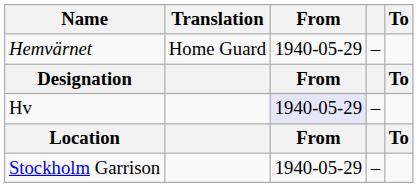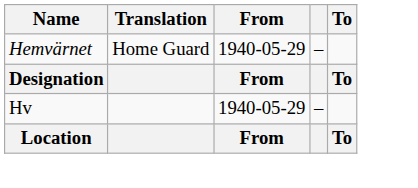 <table class="wikitable">
 <tr>
 <th style="font-weight:bold;">Name</th>
 <th style="font-weight:bold;">Translation</th>
 <th style="text-align: center; font-weight:bold;">From</th>
 <th></th>
 <th style="text-align: center; font-weight:bold;">To</th>
 </tr>
 <tr>
 <td style="font-style:italic;">Hemvärnet</td>
 <td>Home Guard</td>
 <td>1940-05-29</td>
 <td>–</td>
 <td></td>
 </tr>
 <tr>
 <th style="font-weight:bold;">Designation</th>
 <th style="font-weight:bold;"></th>
 <th style="text-align: center; font-weight:bold;">From</th>
 <th></th>
 <th style="text-align: center; font-weight:bold;">To</th>
 </tr>
 <tr>
 <td>Hv</td>
 <td></td>
-<td style="background: lavender; text-align: center;">1940-05-29</td>
+<td style="text-align: center;">1940-05-29</td>
 <td style="text-align: center;">–</td>
 <td style="text-align: center;"></td>
 </tr>
 <tr>
 <th style="font-weight:bold;">Location</th>
 <th style="font-weight:bold;"></th>
 <th style="text-align: center; font-weight:bold;">From</th>
 <th></th>
 <th style="text-align: center; font-weight:bold;">To</th>
 </tr>
-<tr>
-<td><a href='#'>Stockholm</a> Garrison</td>
-<td></td>
-<td style="text-align: center;">1940-05-29</td>
-<td style="text-align: center;">–</td>
-<td style="text-align: center;"></td>
-</tr>
 </table>
